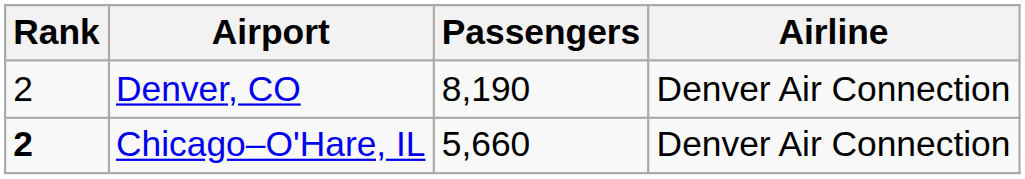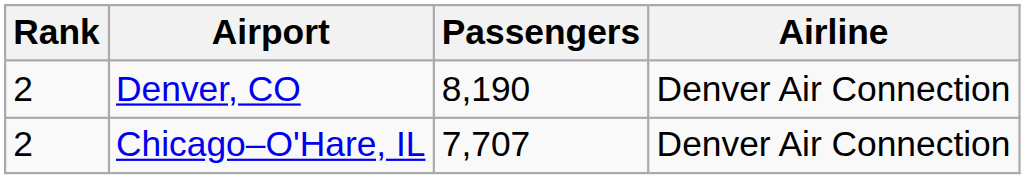 <table class="wikitable">
 <tr>
 <th>Rank</th>
 <th>Airport</th>
 <th>Passengers</th>
 <th>Airline</th>
 </tr>
 <tr>
 <td>2</td>
 <td><a href='#'>Denver, CO</a></td>
 <td>8,190</td>
 <td>Denver Air Connection</td>
 </tr>
 <tr>
-<td><strong>2</strong></td>
+<td>2</td>
 <td><a href='#'>Chicago–O'Hare, IL</a></td>
-<td>5,660</td>
+<td>7,707</td>
 <td>Denver Air Connection</td>
 </tr>
 </table>
